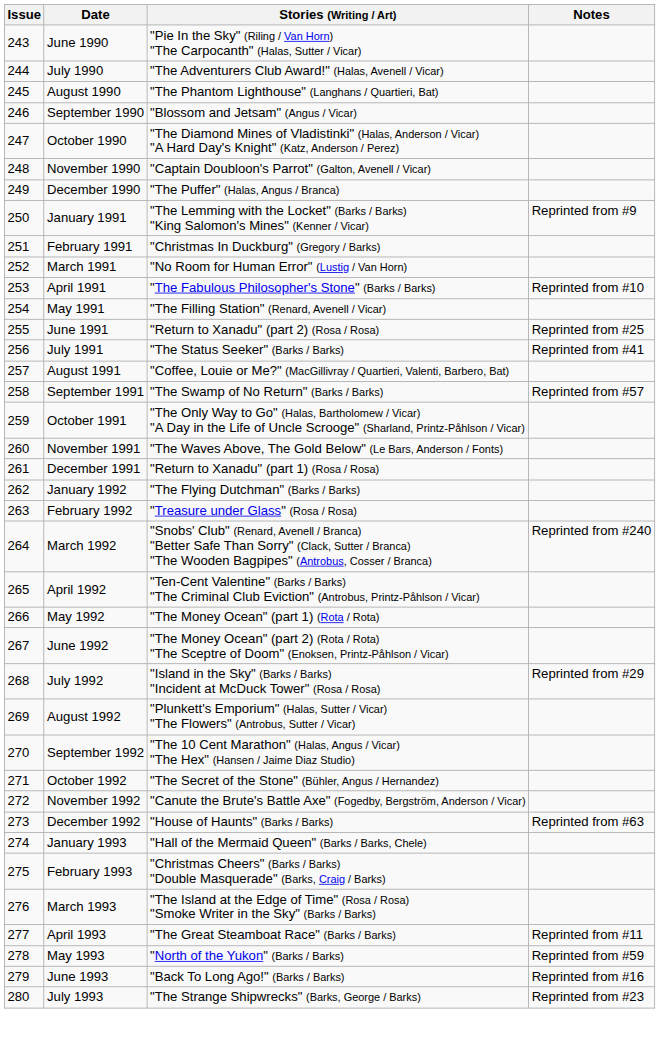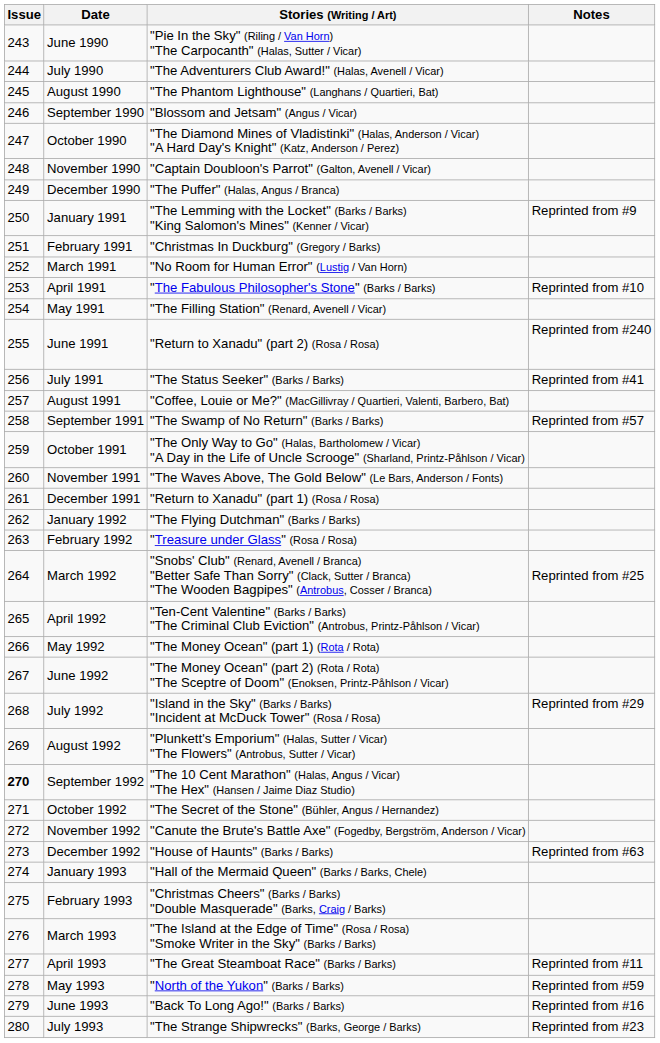 <table class="wikitable">
 <tr>
 <th>Issue</th>
 <th>Date</th>
 <th>Stories <small>(Writing / Art)</small></th>
 <th>Notes</th>
 </tr>
 <tr>
 <td>243</td>
 <td>June 1990</td>
 <td>"Pie In the Sky" <small>(Riling / <a href='#'>Van Horn</a>)</small> <br> "The Carpocanth" <small>(Halas, Sutter / Vicar)</small></td>
 <td></td>
 </tr>
 <tr>
 <td>244</td>
 <td>July 1990</td>
 <td>"The Adventurers Club Award!" <small>(Halas, Avenell / Vicar)</small></td>
 <td></td>
 </tr>
 <tr>
 <td>245</td>
 <td>August 1990</td>
 <td>"The Phantom Lighthouse" <small>(Langhans / Quartieri, Bat)</small></td>
 <td></td>
 </tr>
 <tr>
 <td>246</td>
 <td>September 1990</td>
 <td>"Blossom and Jetsam" <small>(Angus / Vicar)</small></td>
 <td></td>
 </tr>
 <tr>
 <td>247</td>
 <td>October 1990</td>
 <td>"The Diamond Mines of Vladistinki" <small>(Halas, Anderson / Vicar)</small> <br> "A Hard Day's Knight" <small>(Katz, Anderson / Perez)</small></td>
 <td></td>
 </tr>
 <tr>
 <td>248</td>
 <td>November 1990</td>
 <td>"Captain Doubloon's Parrot" <small>(Galton, Avenell / Vicar)</small></td>
 <td></td>
 </tr>
 <tr>
 <td>249</td>
 <td>December 1990</td>
 <td>"The Puffer" <small>(Halas, Angus / Branca)</small></td>
 <td></td>
 </tr>
 <tr>
 <td>250</td>
 <td>January 1991</td>
 <td>"The Lemming with the Locket" <small>(Barks / Barks)</small> <br> "King Salomon's Mines" <small>(Kenner / Vicar)</small></td>
 <td>Reprinted from #9 <br>  </td>
 </tr>
 <tr>
 <td>251</td>
 <td>February 1991</td>
 <td>"Christmas In Duckburg" <small>(Gregory / Barks)</small></td>
 <td></td>
 </tr>
 <tr>
 <td>252</td>
 <td>March 1991</td>
 <td>"No Room for Human Error" <small>(<a href='#'>Lustig</a> / Van Horn)</small></td>
 <td></td>
 </tr>
 <tr>
 <td>253</td>
 <td>April 1991</td>
 <td>"<a href='#'>The Fabulous Philosopher's Stone</a>" <small>(Barks / Barks)</small></td>
 <td>Reprinted from #10</td>
 </tr>
 <tr>
 <td>254</td>
 <td>May 1991</td>
 <td>"The Filling Station" <small>(Renard, Avenell / Vicar)</small></td>
 <td></td>
 </tr>
 <tr>
 <td>255</td>
 <td>June 1991</td>
 <td>"Return to Xanadu" (part 2) <small>(Rosa / Rosa)</small></td>
-<td>Reprinted from #25</td>
+<td>Reprinted from #240 <br>   <br>  </td>
 </tr>
 <tr>
 <td>256</td>
 <td>July 1991</td>
 <td>"The Status Seeker" <small>(Barks / Barks)</small></td>
 <td>Reprinted from #41</td>
 </tr>
 <tr>
 <td>257</td>
 <td>August 1991</td>
 <td>"Coffee, Louie or Me?" <small>(MacGillivray / Quartieri, Valenti, Barbero, Bat)</small></td>
 <td></td>
 </tr>
 <tr>
 <td>258</td>
 <td>September 1991</td>
 <td>"The Swamp of No Return" <small>(Barks / Barks)</small></td>
 <td>Reprinted from #57</td>
 </tr>
 <tr>
 <td>259</td>
 <td>October 1991</td>
 <td>"The Only Way to Go" <small>(Halas, Bartholomew / Vicar)</small> <br> "A Day in the Life of Uncle Scrooge" <small>(Sharland, Printz-Påhlson / Vicar)</small></td>
 <td></td>
 </tr>
 <tr>
 <td>260</td>
 <td>November 1991</td>
 <td>"The Waves Above, The Gold Below" <small>(Le Bars, Anderson / Fonts)</small></td>
 <td></td>
 </tr>
 <tr>
 <td>261</td>
 <td>December 1991</td>
 <td>"Return to Xanadu" (part 1) <small>(Rosa / Rosa)</small></td>
 <td></td>
 </tr>
 <tr>
 <td>262</td>
 <td>January 1992</td>
 <td>"The Flying Dutchman" <small>(Barks / Barks)</small></td>
 <td></td>
 </tr>
 <tr>
 <td>263</td>
 <td>February 1992</td>
 <td>"<a href='#'>Treasure under Glass</a>" <small>(Rosa / Rosa)</small></td>
 <td></td>
 </tr>
 <tr>
 <td>264</td>
 <td>March 1992</td>
 <td>"Snobs' Club" <small>(Renard, Avenell / Branca)</small> <br> "Better Safe Than Sorry" <small>(Clack, Sutter / Branca)</small> <br> "The Wooden Bagpipes" <small>(<a href='#'>Antrobus</a>, Cosser / Branca)</small></td>
-<td>Reprinted from #240 <br>   <br>  </td>
+<td>Reprinted from #25</td>
 </tr>
 <tr>
 <td>265</td>
 <td>April 1992</td>
 <td>"Ten-Cent Valentine" <small>(Barks / Barks)</small> <br> "The Criminal Club Eviction" <small>(Antrobus, Printz-Påhlson / Vicar)</small></td>
 <td></td>
 </tr>
 <tr>
 <td>266</td>
 <td>May 1992</td>
 <td>"The Money Ocean" (part 1) <small>(<a href='#'>Rota</a> / Rota)</small></td>
 <td></td>
 </tr>
 <tr>
 <td>267</td>
 <td>June 1992</td>
 <td>"The Money Ocean" (part 2) <small>(Rota / Rota)</small> <br> "The Sceptre of Doom" <small>(Enoksen, Printz-Påhlson / Vicar)</small></td>
 <td></td>
 </tr>
 <tr>
 <td>268</td>
 <td>July 1992</td>
 <td>"Island in the Sky" <small>(Barks / Barks)</small> <br> "Incident at McDuck Tower" <small>(Rosa / Rosa)</small></td>
 <td>Reprinted from #29 <br>  </td>
 </tr>
 <tr>
 <td>269</td>
 <td>August 1992</td>
 <td>"Plunkett's Emporium" <small>(Halas, Sutter / Vicar)</small> <br> "The Flowers" <small>(Antrobus, Sutter / Vicar)</small></td>
 <td></td>
 </tr>
 <tr>
-<td>270</td>
+<td><strong>270</strong></td>
 <td>September 1992</td>
 <td>"The 10 Cent Marathon" <small>(Halas, Angus / Vicar)</small> <br> "The Hex" <small>(Hansen / Jaime Diaz Studio)</small></td>
 <td></td>
 </tr>
 <tr>
 <td>271</td>
 <td>October 1992</td>
 <td>"The Secret of the Stone" <small>(Bühler, Angus / Hernandez)</small></td>
 <td></td>
 </tr>
 <tr>
 <td>272</td>
 <td>November 1992</td>
 <td>"Canute the Brute's Battle Axe" <small>(Fogedby, Bergström, Anderson / Vicar)</small></td>
 <td></td>
 </tr>
 <tr>
 <td>273</td>
 <td>December 1992</td>
 <td>"House of Haunts" <small>(Barks / Barks)</small></td>
 <td>Reprinted from #63</td>
 </tr>
 <tr>
 <td>274</td>
 <td>January 1993</td>
 <td>"Hall of the Mermaid Queen" <small>(Barks / Barks, Chele)</small></td>
 <td></td>
 </tr>
 <tr>
 <td>275</td>
 <td>February 1993</td>
 <td>"Christmas Cheers" <small>(Barks / Barks)</small> <br> "Double Masquerade" <small>(Barks, <a href='#'>Craig</a> / Barks)</small></td>
 <td></td>
 </tr>
 <tr>
 <td>276</td>
 <td>March 1993</td>
 <td>"The Island at the Edge of Time" <small>(Rosa / Rosa)</small> <br> "Smoke Writer in the Sky" <small>(Barks / Barks)</small></td>
 <td></td>
 </tr>
 <tr>
 <td>277</td>
 <td>April 1993</td>
 <td>"The Great Steamboat Race" <small>(Barks / Barks)</small></td>
 <td>Reprinted from #11</td>
 </tr>
 <tr>
 <td>278</td>
 <td>May 1993</td>
 <td>"<a href='#'>North of the Yukon</a>" <small>(Barks / Barks)</small></td>
 <td>Reprinted from #59</td>
 </tr>
 <tr>
 <td>279</td>
 <td>June 1993</td>
 <td>"Back To Long Ago!" <small>(Barks / Barks)</small></td>
 <td>Reprinted from #16</td>
 </tr>
 <tr>
 <td>280</td>
 <td>July 1993</td>
 <td>"The Strange Shipwrecks" <small>(Barks, George / Barks)</small></td>
 <td>Reprinted from #23</td>
 </tr>
 </table>
